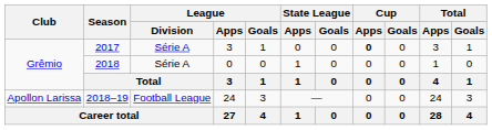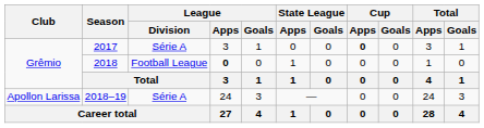 <table class="wikitable" style="text-align: center;">
 <tr>
 <th rowspan="2">Club</th>
 <th rowspan="2">Season</th>
 <th colspan="3">League</th>
 <th colspan="2">State League</th>
 <th colspan="2">Cup</th>
 <th colspan="2">Total</th>
 </tr>
 <tr>
 <th>Division</th>
 <th>Apps</th>
 <th>Goals</th>
 <th>Apps</th>
 <th>Goals</th>
 <th>Apps</th>
 <th>Goals</th>
 <th>Apps</th>
 <th>Goals</th>
 </tr>
 <tr>
 <td rowspan="3"><a href='#'>Grêmio</a></td>
 <td><a href='#'>2017</a></td>
 <td><a href='#'>Série A</a></td>
 <td>3</td>
 <td>1</td>
 <td>0</td>
 <td>0</td>
 <td><strong>0</strong></td>
 <td>0</td>
 <td>3</td>
 <td>1</td>
 </tr>
 <tr>
 <td><a href='#'>2018</a></td>
-<td>Série A</td>
-<td>0</td>
+<td><a href='#'>Football League</a></td>
+<td><strong>0</strong></td>
 <td>0</td>
 <td>1</td>
 <td>0</td>
 <td>0</td>
 <td>0</td>
 <td>1</td>
 <td>0</td>
 </tr>
 <tr>
 <th colspan="2">Total</th>
 <th>3</th>
 <th>1</th>
 <th>1</th>
 <th>0</th>
 <th>0</th>
 <th>0</th>
 <th>4</th>
 <th>1</th>
 </tr>
 <tr>
 <td><a href='#'>Apollon Larissa</a></td>
 <td><a href='#'>2018–19</a></td>
-<td><a href='#'>Football League</a></td>
+<td><a href='#'>Série A</a></td>
 <td>24</td>
 <td>3</td>
 <td colspan="2">—</td>
 <td>0</td>
 <td>0</td>
 <td>24</td>
 <td>3</td>
 </tr>
 <tr>
 <th colspan="3">Career total</th>
 <th>27</th>
 <th>4</th>
 <th>1</th>
 <th>0</th>
 <th>0</th>
 <th>0</th>
 <th>28</th>
 <th>4</th>
 </tr>
 </table>
